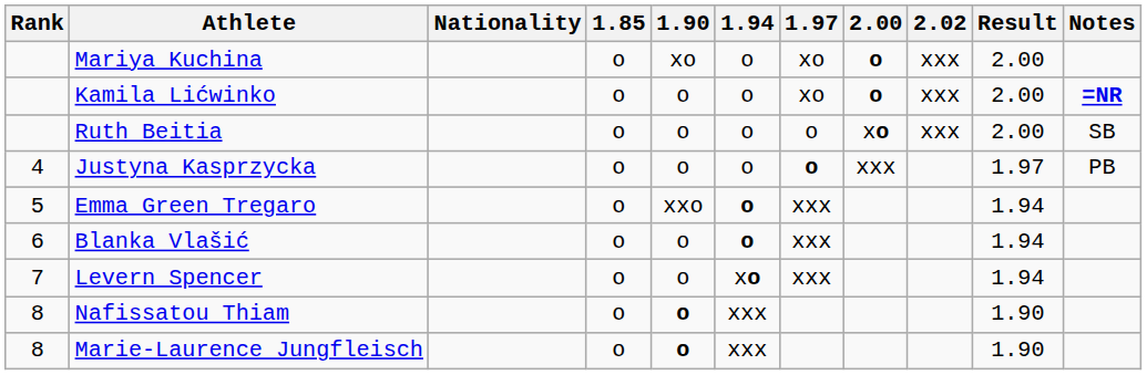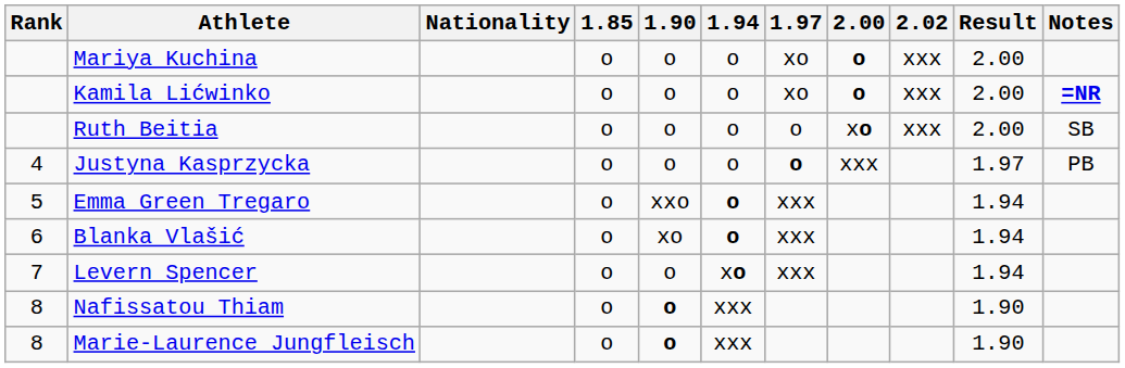 <table class="wikitable sortable" style="text-align:center">
 <tr>
 <th>Rank</th>
 <th>Athlete</th>
 <th>Nationality</th>
 <th>1.85</th>
 <th>1.90</th>
 <th>1.94</th>
 <th>1.97</th>
 <th>2.00</th>
 <th>2.02</th>
 <th>Result</th>
 <th>Notes</th>
 </tr>
 <tr>
 <td></td>
 <td align=left><a href='#'>Mariya Kuchina</a></td>
 <td align=left></td>
 <td>o</td>
-<td>xo</td>
+<td>o</td>
 <td>o</td>
 <td>xo</td>
 <td><strong>o</strong></td>
 <td>xxx</td>
 <td>2.00</td>
 <td></td>
 </tr>
 <tr>
 <td></td>
 <td align=left><a href='#'>Kamila Lićwinko</a></td>
 <td align=left></td>
 <td>o</td>
 <td>o</td>
 <td>o</td>
 <td>xo</td>
 <td><strong>o</strong></td>
 <td>xxx</td>
 <td>2.00</td>
 <td><strong><a href='#'>=NR</a></strong></td>
 </tr>
 <tr>
 <td></td>
 <td align=left><a href='#'>Ruth Beitia</a></td>
 <td align=left></td>
 <td>o</td>
 <td>o</td>
 <td>o</td>
 <td>o</td>
 <td>x<strong>o</strong></td>
 <td>xxx</td>
 <td>2.00</td>
 <td>SB</td>
 </tr>
 <tr>
 <td>4</td>
 <td align=left><a href='#'>Justyna Kasprzycka</a></td>
 <td align=left></td>
 <td>o</td>
 <td>o</td>
 <td>o</td>
 <td><strong>o</strong></td>
 <td>xxx</td>
 <td></td>
 <td>1.97</td>
 <td>PB</td>
 </tr>
 <tr>
 <td>5</td>
 <td align=left><a href='#'>Emma Green Tregaro</a></td>
 <td align=left></td>
 <td>o</td>
 <td>xxo</td>
 <td><strong>o</strong></td>
 <td>xxx</td>
 <td></td>
 <td></td>
 <td>1.94</td>
 <td></td>
 </tr>
 <tr>
 <td>6</td>
 <td align=left><a href='#'>Blanka Vlašić</a></td>
 <td align=left></td>
 <td>o</td>
-<td>o</td>
+<td>xo</td>
 <td><strong>o</strong></td>
 <td>xxx</td>
 <td></td>
 <td></td>
 <td>1.94</td>
 <td></td>
 </tr>
 <tr>
 <td>7</td>
 <td align=left><a href='#'>Levern Spencer</a></td>
 <td align=left></td>
 <td>o</td>
 <td>o</td>
 <td>x<strong>o</strong></td>
 <td>xxx</td>
 <td></td>
 <td></td>
 <td>1.94</td>
 <td></td>
 </tr>
 <tr>
 <td>8</td>
 <td align=left><a href='#'>Nafissatou Thiam</a></td>
 <td align=left></td>
 <td>o</td>
 <td><strong>o</strong></td>
 <td>xxx</td>
 <td></td>
 <td></td>
 <td></td>
 <td>1.90</td>
 <td></td>
 </tr>
 <tr>
 <td>8</td>
 <td align=left><a href='#'>Marie-Laurence Jungfleisch</a></td>
 <td align=left></td>
 <td>o</td>
 <td><strong>o</strong></td>
 <td>xxx</td>
 <td></td>
 <td></td>
 <td></td>
 <td>1.90</td>
 <td></td>
 </tr>
 </table>
